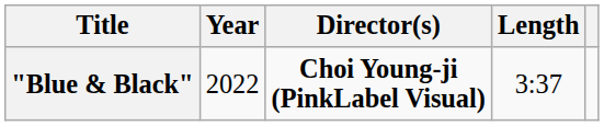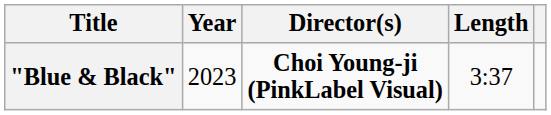 <table class="wikitable plainrowheaders" style="text-align:center">
 <tr>
 <th scope="col">Title</th>
 <th scope="col">Year</th>
 <th scope="col">Director(s)</th>
 <th scope="col">Length</th>
 <th scope="col" class="unsortable"></th>
 </tr>
 <tr>
 <th scope="row">"Blue & Black"<br></th>
-<td>2022</td>
+<td>2023</td>
 <td><strong>Choi Young-ji<br>(PinkLabel Visual)</strong></td>
 <td>3:37</td>
 <td></td>
 </tr>
 </table>
